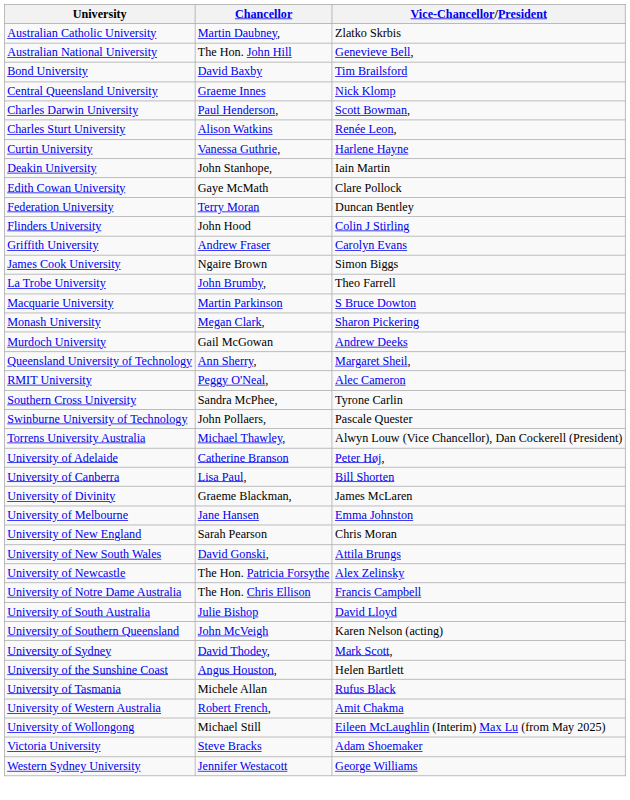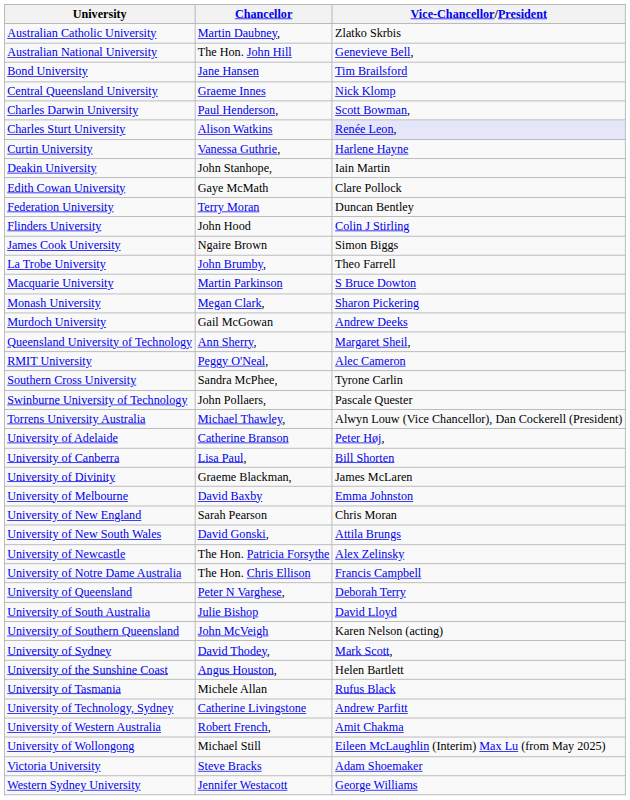 <table class="wikitable sortable" border=1 style="border-collapse: collapse;">
 <tr bgcolor="#cccccc">
 <th>University</th>
 <th><a href='#'>Chancellor</a></th>
 <th><a href='#'>Vice-Chancellor</a>/<a href='#'>President</a></th>
 </tr>
 <tr>
 <td><a href='#'>Australian Catholic University</a></td>
 <td><a href='#'>Martin Daubney</a>, </td>
 <td>Zlatko Skrbis</td>
 </tr>
 <tr>
 <td><a href='#'>Australian National University</a></td>
 <td>The Hon. <a href='#'>John Hill</a></td>
 <td><a href='#'>Genevieve Bell</a>, </td>
 </tr>
 <tr>
 <td><a href='#'>Bond University</a></td>
-<td><a href='#'>David Baxby</a></td>
+<td><a href='#'>Jane Hansen</a> </td>
 <td><a href='#'>Tim Brailsford</a></td>
 </tr>
 <tr>
 <td><a href='#'>Central Queensland University</a></td>
 <td><a href='#'>Graeme Innes</a> </td>
 <td><a href='#'>Nick Klomp</a></td>
 </tr>
 <tr>
 <td><a href='#'>Charles Darwin University</a></td>
 <td><a href='#'>Paul Henderson</a>, </td>
 <td><a href='#'>Scott Bowman</a>, </td>
 </tr>
 <tr>
 <td><a href='#'>Charles Sturt University</a></td>
 <td><a href='#'>Alison Watkins</a> </td>
-<td><a href='#'>Renée Leon</a>, </td>
+<td style="background: lavender;"><a href='#'>Renée Leon</a>, </td>
 </tr>
 <tr>
 <td><a href='#'>Curtin University</a></td>
 <td><a href='#'>Vanessa Guthrie</a>, </td>
 <td><a href='#'>Harlene Hayne</a></td>
 </tr>
 <tr>
 <td><a href='#'>Deakin University</a></td>
 <td>John Stanhope, </td>
 <td>Iain Martin</td>
 </tr>
 <tr>
 <td><a href='#'>Edith Cowan University</a></td>
 <td>Gaye McMath</td>
 <td>Clare Pollock</td>
 </tr>
 <tr>
 <td><a href='#'>Federation University</a></td>
 <td><a href='#'>Terry Moran</a> </td>
 <td>Duncan Bentley</td>
 </tr>
 <tr>
 <td><a href='#'>Flinders University</a></td>
 <td>John Hood </td>
 <td><a href='#'>Colin J Stirling</a></td>
-</tr>
-<tr>
-<td><a href='#'>Griffith University</a></td>
-<td><a href='#'>Andrew Fraser</a></td>
-<td><a href='#'>Carolyn Evans</a></td>
 </tr>
 <tr>
 <td><a href='#'>James Cook University</a></td>
 <td>Ngaire Brown</td>
 <td>Simon Biggs</td>
 </tr>
 <tr>
 <td><a href='#'>La Trobe University</a></td>
 <td><a href='#'>John Brumby</a>, </td>
 <td>Theo Farrell</td>
 </tr>
 <tr>
 <td><a href='#'>Macquarie University</a></td>
 <td><a href='#'>Martin Parkinson</a> </td>
 <td><a href='#'>S Bruce Dowton</a></td>
 </tr>
 <tr>
 <td><a href='#'>Monash University</a></td>
 <td><a href='#'>Megan Clark</a>, </td>
 <td><a href='#'>Sharon Pickering</a></td>
 </tr>
 <tr>
 <td><a href='#'>Murdoch University</a></td>
 <td>Gail McGowan </td>
 <td><a href='#'>Andrew Deeks</a></td>
 </tr>
 <tr>
 <td><a href='#'>Queensland University of Technology</a></td>
 <td><a href='#'>Ann Sherry</a>, </td>
 <td><a href='#'>Margaret Sheil</a>, </td>
 </tr>
 <tr>
 <td><a href='#'>RMIT University</a></td>
 <td><a href='#'>Peggy O'Neal</a>, </td>
 <td><a href='#'>Alec Cameron</a></td>
 </tr>
 <tr>
 <td><a href='#'>Southern Cross University</a></td>
 <td>Sandra McPhee, </td>
 <td>Tyrone Carlin</td>
 </tr>
 <tr>
 <td><a href='#'>Swinburne University of Technology</a></td>
 <td>John Pollaers, </td>
 <td>Pascale Quester</td>
 </tr>
 <tr>
 <td><a href='#'>Torrens University Australia</a></td>
 <td><a href='#'>Michael Thawley</a>, </td>
 <td>Alwyn Louw (Vice Chancellor), Dan Cockerell (President)</td>
 </tr>
 <tr>
 <td><a href='#'>University of Adelaide</a></td>
 <td><a href='#'>Catherine Branson</a></td>
 <td><a href='#'>Peter Høj</a>, </td>
 </tr>
 <tr>
 <td><a href='#'>University of Canberra</a></td>
 <td><a href='#'>Lisa Paul</a>, </td>
 <td><a href='#'>Bill Shorten</a></td>
 </tr>
 <tr>
 <td><a href='#'>University of Divinity</a></td>
 <td>Graeme Blackman, </td>
 <td>James McLaren</td>
 </tr>
 <tr>
 <td><a href='#'>University of Melbourne</a></td>
-<td><a href='#'>Jane Hansen</a> </td>
+<td><a href='#'>David Baxby</a></td>
 <td><a href='#'>Emma Johnston</a> </td>
 </tr>
 <tr>
 <td><a href='#'>University of New England</a></td>
 <td>Sarah Pearson</td>
 <td>Chris Moran</td>
 </tr>
 <tr>
 <td><a href='#'>University of New South Wales</a></td>
 <td><a href='#'>David Gonski</a>, </td>
 <td><a href='#'>Attila Brungs</a></td>
 </tr>
 <tr>
 <td><a href='#'>University of Newcastle</a></td>
 <td>The Hon. <a href='#'>Patricia Forsythe</a> </td>
 <td><a href='#'>Alex Zelinsky</a> </td>
 </tr>
 <tr>
 <td><a href='#'>University of Notre Dame Australia</a></td>
 <td>The Hon. <a href='#'>Chris Ellison</a></td>
 <td><a href='#'>Francis Campbell</a></td>
+</tr>
+<tr>
+<td><a href='#'>University of Queensland</a></td>
+<td><a href='#'>Peter N Varghese</a>, </td>
+<td><a href='#'>Deborah Terry</a> </td>
 </tr>
 <tr>
 <td><a href='#'>University of South Australia</a></td>
 <td><a href='#'>Julie Bishop</a></td>
 <td><a href='#'>David Lloyd</a></td>
 </tr>
 <tr>
 <td><a href='#'>University of Southern Queensland</a></td>
 <td><a href='#'>John McVeigh</a></td>
 <td>Karen Nelson (acting)</td>
 </tr>
 <tr>
 <td><a href='#'>University of Sydney</a></td>
 <td><a href='#'>David Thodey</a>, </td>
 <td><a href='#'>Mark Scott</a>, </td>
 </tr>
 <tr>
 <td><a href='#'>University of the Sunshine Coast</a></td>
 <td><a href='#'>Angus Houston</a>, </td>
 <td>Helen Bartlett</td>
 </tr>
 <tr>
 <td><a href='#'>University of Tasmania</a></td>
 <td>Michele Allan</td>
 <td><a href='#'>Rufus Black</a></td>
 </tr>
 <tr>
+<td><a href='#'>University of Technology, Sydney</a></td>
+<td><a href='#'>Catherine Livingstone</a> </td>
+<td><a href='#'>Andrew Parfitt</a></td>
+</tr>
+<tr>
 <td><a href='#'>University of Western Australia</a></td>
 <td><a href='#'>Robert French</a>, </td>
 <td><a href='#'>Amit Chakma</a></td>
 </tr>
 <tr>
 <td><a href='#'>University of Wollongong</a></td>
 <td>Michael Still</td>
 <td><a href='#'>Eileen McLaughlin</a> (Interim) <a href='#'>Max Lu</a> (from May 2025)</td>
 </tr>
 <tr>
 <td><a href='#'>Victoria University</a></td>
 <td><a href='#'>Steve Bracks</a> </td>
 <td><a href='#'>Adam Shoemaker</a></td>
 </tr>
 <tr>
 <td><a href='#'>Western Sydney University</a></td>
 <td><a href='#'>Jennifer Westacott</a> </td>
 <td><a href='#'>George Williams</a> </td>
 </tr>
 </table>
